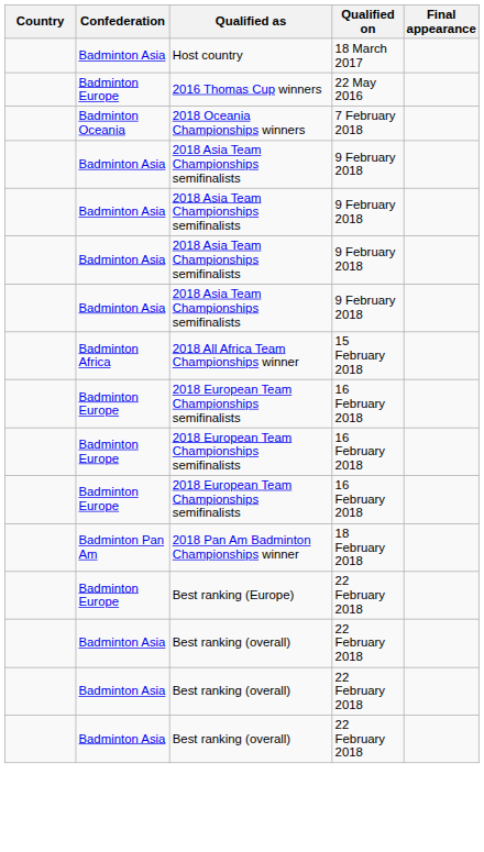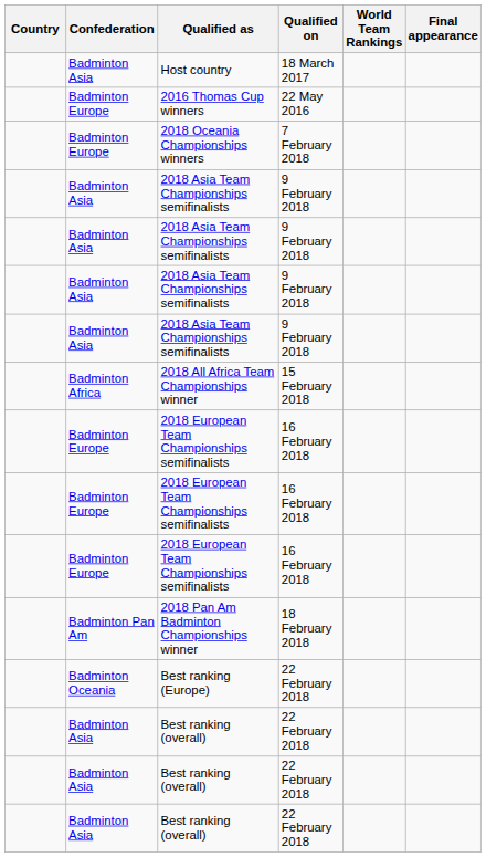 <table class="wikitable sortable">
 <tr>
 <th style="width:120px;">Country</th>
 <th style="width:120px;">Confederation</th>
 <th style="width:350px;">Qualified as</th>
 <th style="width:110px;">Qualified on</th>
+<th>World Team Rankings</th>
 <th>Final appearance</th>
 </tr>
 <tr>
 <td></td>
 <td><a href='#'>Badminton Asia</a></td>
 <td>Host country</td>
 <td>18 March 2017</td>
 <td></td>
+<td></td>
 </tr>
 <tr>
 <td></td>
 <td><a href='#'>Badminton Europe</a></td>
 <td><a href='#'>2016 Thomas Cup</a> winners</td>
 <td>22 May 2016</td>
 <td></td>
+<td></td>
 </tr>
 <tr>
 <td></td>
-<td><a href='#'>Badminton Oceania</a></td>
+<td><a href='#'>Badminton Europe</a></td>
 <td><a href='#'>2018 Oceania Championships</a> winners</td>
 <td>7 February 2018</td>
+<td></td>
 <td></td>
 </tr>
 <tr>
 <td></td>
 <td><a href='#'>Badminton Asia</a></td>
 <td><a href='#'>2018 Asia Team Championships</a> semifinalists</td>
 <td>9 February 2018</td>
 <td></td>
-</tr>
-<tr>
-<td></td>
-<td><a href='#'>Badminton Asia</a></td>
-<td><a href='#'>2018 Asia Team Championships</a> semifinalists</td>
-<td>9 February 2018</td>
 <td></td>
 </tr>
 <tr>
 <td></td>
 <td><a href='#'>Badminton Asia</a></td>
 <td><a href='#'>2018 Asia Team Championships</a> semifinalists</td>
 <td>9 February 2018</td>
 <td></td>
+<td></td>
 </tr>
 <tr>
 <td></td>
 <td><a href='#'>Badminton Asia</a></td>
 <td><a href='#'>2018 Asia Team Championships</a> semifinalists</td>
 <td>9 February 2018</td>
+<td></td>
+<td></td>
+</tr>
+<tr>
+<td></td>
+<td><a href='#'>Badminton Asia</a></td>
+<td><a href='#'>2018 Asia Team Championships</a> semifinalists</td>
+<td>9 February 2018</td>
+<td></td>
 <td></td>
 </tr>
 <tr>
 <td></td>
 <td><a href='#'>Badminton Africa</a></td>
 <td><a href='#'>2018 All Africa Team Championships</a> winner</td>
 <td>15 February 2018</td>
 <td></td>
-</tr>
-<tr>
-<td></td>
-<td><a href='#'>Badminton Europe</a></td>
-<td><a href='#'>2018 European Team Championships</a> semifinalists</td>
-<td>16 February 2018</td>
 <td></td>
 </tr>
 <tr>
 <td></td>
 <td><a href='#'>Badminton Europe</a></td>
 <td><a href='#'>2018 European Team Championships</a> semifinalists</td>
 <td>16 February 2018</td>
 <td></td>
+<td></td>
 </tr>
 <tr>
 <td></td>
 <td><a href='#'>Badminton Europe</a></td>
 <td><a href='#'>2018 European Team Championships</a> semifinalists</td>
 <td>16 February 2018</td>
+<td></td>
+<td></td>
+</tr>
+<tr>
+<td></td>
+<td><a href='#'>Badminton Europe</a></td>
+<td><a href='#'>2018 European Team Championships</a> semifinalists</td>
+<td>16 February 2018</td>
+<td></td>
 <td></td>
 </tr>
 <tr>
 <td></td>
 <td><a href='#'>Badminton Pan Am</a></td>
 <td><a href='#'>2018 Pan Am Badminton Championships</a> winner</td>
 <td>18 February 2018</td>
 <td></td>
+<td></td>
 </tr>
 <tr>
 <td></td>
-<td><a href='#'>Badminton Europe</a></td>
+<td><a href='#'>Badminton Oceania</a></td>
 <td>Best ranking (Europe)</td>
 <td>22 February 2018</td>
+<td></td>
 <td></td>
 </tr>
 <tr>
 <td></td>
 <td><a href='#'>Badminton Asia</a></td>
 <td>Best ranking (overall)</td>
 <td>22 February 2018</td>
 <td></td>
-</tr>
-<tr>
-<td></td>
-<td><a href='#'>Badminton Asia</a></td>
-<td>Best ranking (overall)</td>
-<td>22 February 2018</td>
 <td></td>
 </tr>
 <tr>
 <td></td>
 <td><a href='#'>Badminton Asia</a></td>
 <td>Best ranking (overall)</td>
 <td>22 February 2018</td>
 <td></td>
+<td></td>
+</tr>
+<tr>
+<td></td>
+<td><a href='#'>Badminton Asia</a></td>
+<td>Best ranking (overall)</td>
+<td>22 February 2018</td>
+<td></td>
+<td></td>
 </tr>
 </table>
